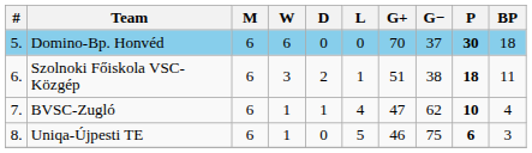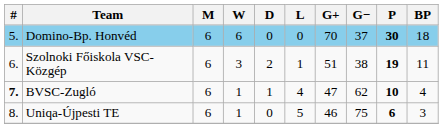 <table class="wikitable" style="text-align: center;">
 <tr>
 <th width="15">#</th>
 <th width="200">Team</th>
 <th width="30">M</th>
 <th width="30">W</th>
 <th width="30">D</th>
 <th width="30">L</th>
 <th width="30">G+</th>
 <th width="30">G−</th>
 <th width="30">P</th>
 <th width="30">BP</th>
 </tr>
 <tr style="background: #87CEEB;">
 <td>5.</td>
 <td align="left">Domino-Bp. Honvéd</td>
 <td>6</td>
 <td>6</td>
 <td>0</td>
 <td>0</td>
 <td>70</td>
 <td>37</td>
 <td><strong>30</strong></td>
 <td>18</td>
 </tr>
 <tr>
 <td>6.</td>
 <td align="left">Szolnoki Főiskola VSC-Közgép</td>
 <td>6</td>
 <td>3</td>
 <td>2</td>
 <td>1</td>
 <td>51</td>
 <td>38</td>
-<td><strong>18</strong></td>
+<td><strong>19</strong></td>
 <td>11</td>
 </tr>
 <tr>
-<td>7.</td>
+<td><strong>7.</strong></td>
 <td align="left">BVSC-Zugló</td>
 <td>6</td>
 <td>1</td>
 <td>1</td>
 <td>4</td>
 <td>47</td>
 <td>62</td>
 <td><strong>10</strong></td>
 <td>4</td>
 </tr>
 <tr>
 <td>8.</td>
 <td align="left">Uniqa-Újpesti TE</td>
 <td>6</td>
 <td>1</td>
 <td>0</td>
 <td>5</td>
 <td>46</td>
 <td>75</td>
 <td><strong>6</strong></td>
 <td>3</td>
 </tr>
 <tr>
 </tr>
 </table>
